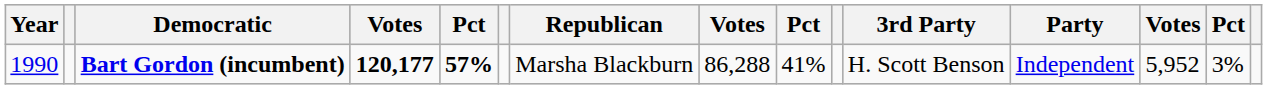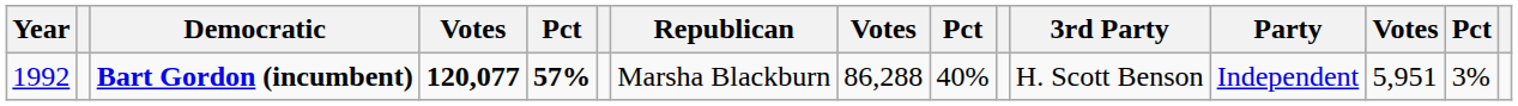 <table class="wikitable" style="margin:0.5em ; font-size:95%">
 <tr>
 <th>Year</th>
 <th></th>
 <th>Democratic</th>
 <th>Votes</th>
 <th>Pct</th>
 <th></th>
 <th>Republican</th>
 <th>Votes</th>
 <th>Pct</th>
 <th></th>
 <th>3rd Party</th>
 <th>Party</th>
 <th>Votes</th>
 <th>Pct</th>
 <th></th>
 </tr>
 <tr>
-<td><a href='#'>1990</a></td>
+<td><a href='#'>1992</a></td>
 <td></td>
 <td><strong><a href='#'>Bart Gordon</a></strong> <strong>(incumbent)</strong></td>
-<td><strong>120,177</strong></td>
+<td><strong>120,077</strong></td>
 <td><strong>57%</strong></td>
 <td></td>
 <td>Marsha Blackburn</td>
 <td>86,288</td>
-<td>41%</td>
+<td>40%</td>
 <td></td>
 <td>H. Scott Benson</td>
 <td><a href='#'>Independent</a></td>
-<td>5,952</td>
+<td>5,951</td>
 <td>3%</td>
 <td></td>
 </tr>
 </table>
